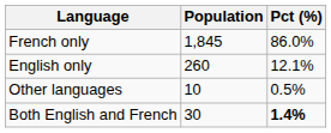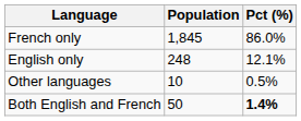 <table class="wikitable">
 <tr>
 <th>Language</th>
 <th>Population</th>
 <th>Pct (%)</th>
 </tr>
 <tr>
 <td>French only</td>
 <td>1,845</td>
 <td>86.0%</td>
 </tr>
 <tr>
 <td>English only</td>
-<td>260</td>
+<td>248</td>
 <td>12.1%</td>
 </tr>
 <tr>
 <td>Other languages</td>
 <td>10</td>
 <td>0.5%</td>
 </tr>
 <tr>
 <td>Both English and French</td>
-<td>30</td>
+<td>50</td>
 <td><strong>1.4%</strong></td>
 </tr>
 </table>
